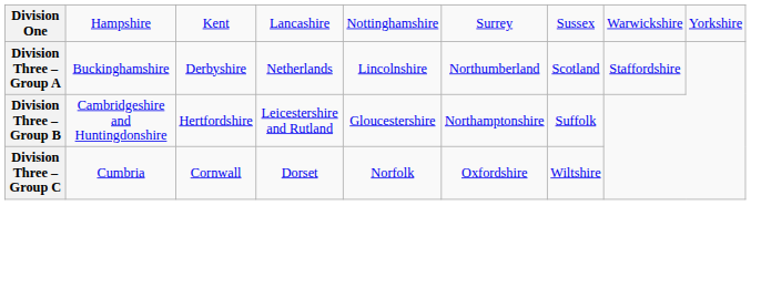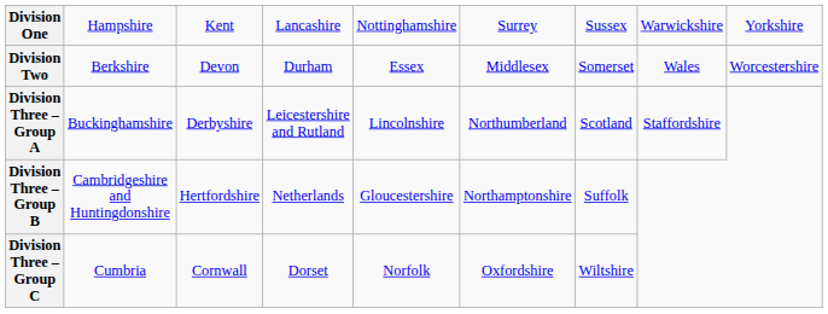 <table class="wikitable" style="text-align: center" style="font-size: 95%; border: 1px #aaaaaa solid; border-collapse: collapse; clear:center;">
 <tr>
 <th>Division One</th>
 <td><a href='#'>Hampshire</a></td>
 <td><a href='#'>Kent</a></td>
 <td><a href='#'>Lancashire</a></td>
 <td><a href='#'>Nottinghamshire</a></td>
 <td><a href='#'>Surrey</a></td>
 <td><a href='#'>Sussex</a></td>
 <td><a href='#'>Warwickshire</a></td>
 <td><a href='#'>Yorkshire</a></td>
 </tr>
 <tr>
+<th>Division Two</th>
+<td><a href='#'>Berkshire</a></td>
+<td><a href='#'>Devon</a></td>
+<td><a href='#'>Durham</a></td>
+<td><a href='#'>Essex</a></td>
+<td><a href='#'>Middlesex</a></td>
+<td><a href='#'>Somerset</a></td>
+<td><a href='#'>Wales</a></td>
+<td><a href='#'>Worcestershire</a></td>
+</tr>
+<tr>
 <th>Division Three – Group A</th>
 <td><a href='#'>Buckinghamshire</a></td>
 <td><a href='#'>Derbyshire</a></td>
-<td><a href='#'>Netherlands</a></td>
+<td><a href='#'>Leicestershire and Rutland</a></td>
 <td><a href='#'>Lincolnshire</a></td>
 <td><a href='#'>Northumberland</a></td>
 <td><a href='#'>Scotland</a></td>
 <td><a href='#'>Staffordshire</a></td>
 </tr>
 <tr>
 <th>Division Three – Group B</th>
 <td><a href='#'>Cambridgeshire and Huntingdonshire</a></td>
 <td><a href='#'>Hertfordshire</a></td>
-<td><a href='#'>Leicestershire and Rutland</a></td>
+<td><a href='#'>Netherlands</a></td>
 <td><a href='#'>Gloucestershire</a></td>
 <td><a href='#'>Northamptonshire</a></td>
 <td><a href='#'>Suffolk</a></td>
 </tr>
 <tr>
 <th>Division Three – Group C</th>
 <td><a href='#'>Cumbria</a></td>
 <td><a href='#'>Cornwall</a></td>
 <td><a href='#'>Dorset</a></td>
 <td><a href='#'>Norfolk</a></td>
 <td><a href='#'>Oxfordshire</a></td>
 <td><a href='#'>Wiltshire</a></td>
 </tr>
 </table>
